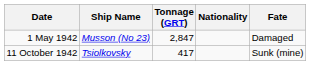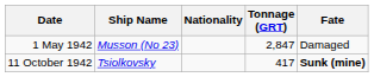 <table class="wikitable sortable">
 <tr>
 <th>Date</th>
 <th>Ship Name</th>
+<th>Nationality</th>
 <th>Tonnage<br>(<a href='#'>GRT</a>)</th>
-<th>Nationality</th>
 <th>Fate</th>
 </tr>
 <tr>
 <td align="right">1 May 1942</td>
 <td align="left"><a href='#'><em>Musson (No 23)</em></a></td>
+<td align="left"></td>
 <td align="right">2,847</td>
-<td align="left"></td>
 <td align="left">Damaged</td>
 </tr>
 <tr>
 <td align="right">11 October 1942</td>
 <td align="left"><a href='#'><em>Tsiolkovsky</em></a></td>
+<td align="left"></td>
 <td align="right">417</td>
-<td align="left"></td>
-<td align="left">Sunk (mine)</td>
+<td align="left"><strong>Sunk (mine)</strong></td>
 </tr>
 </table>
